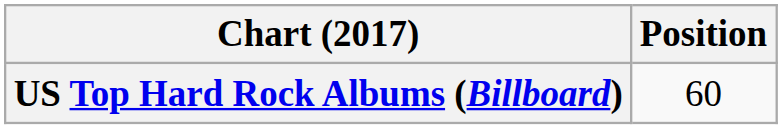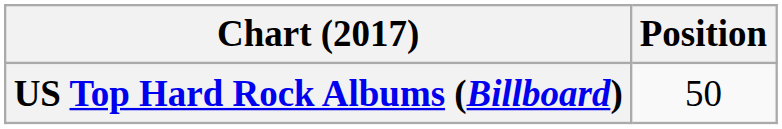 <table class="wikitable sortable plainrowheaders" style="text-align:center">
 <tr>
 <th scope="col">Chart (2017)</th>
 <th scope="col">Position</th>
 </tr>
 <tr>
 <th scope="row">US <a href='#'>Top Hard Rock Albums</a> (<em><a href='#'>Billboard</a></em>)</th>
-<td>60</td>
+<td>50</td>
 </tr>
 </table>
